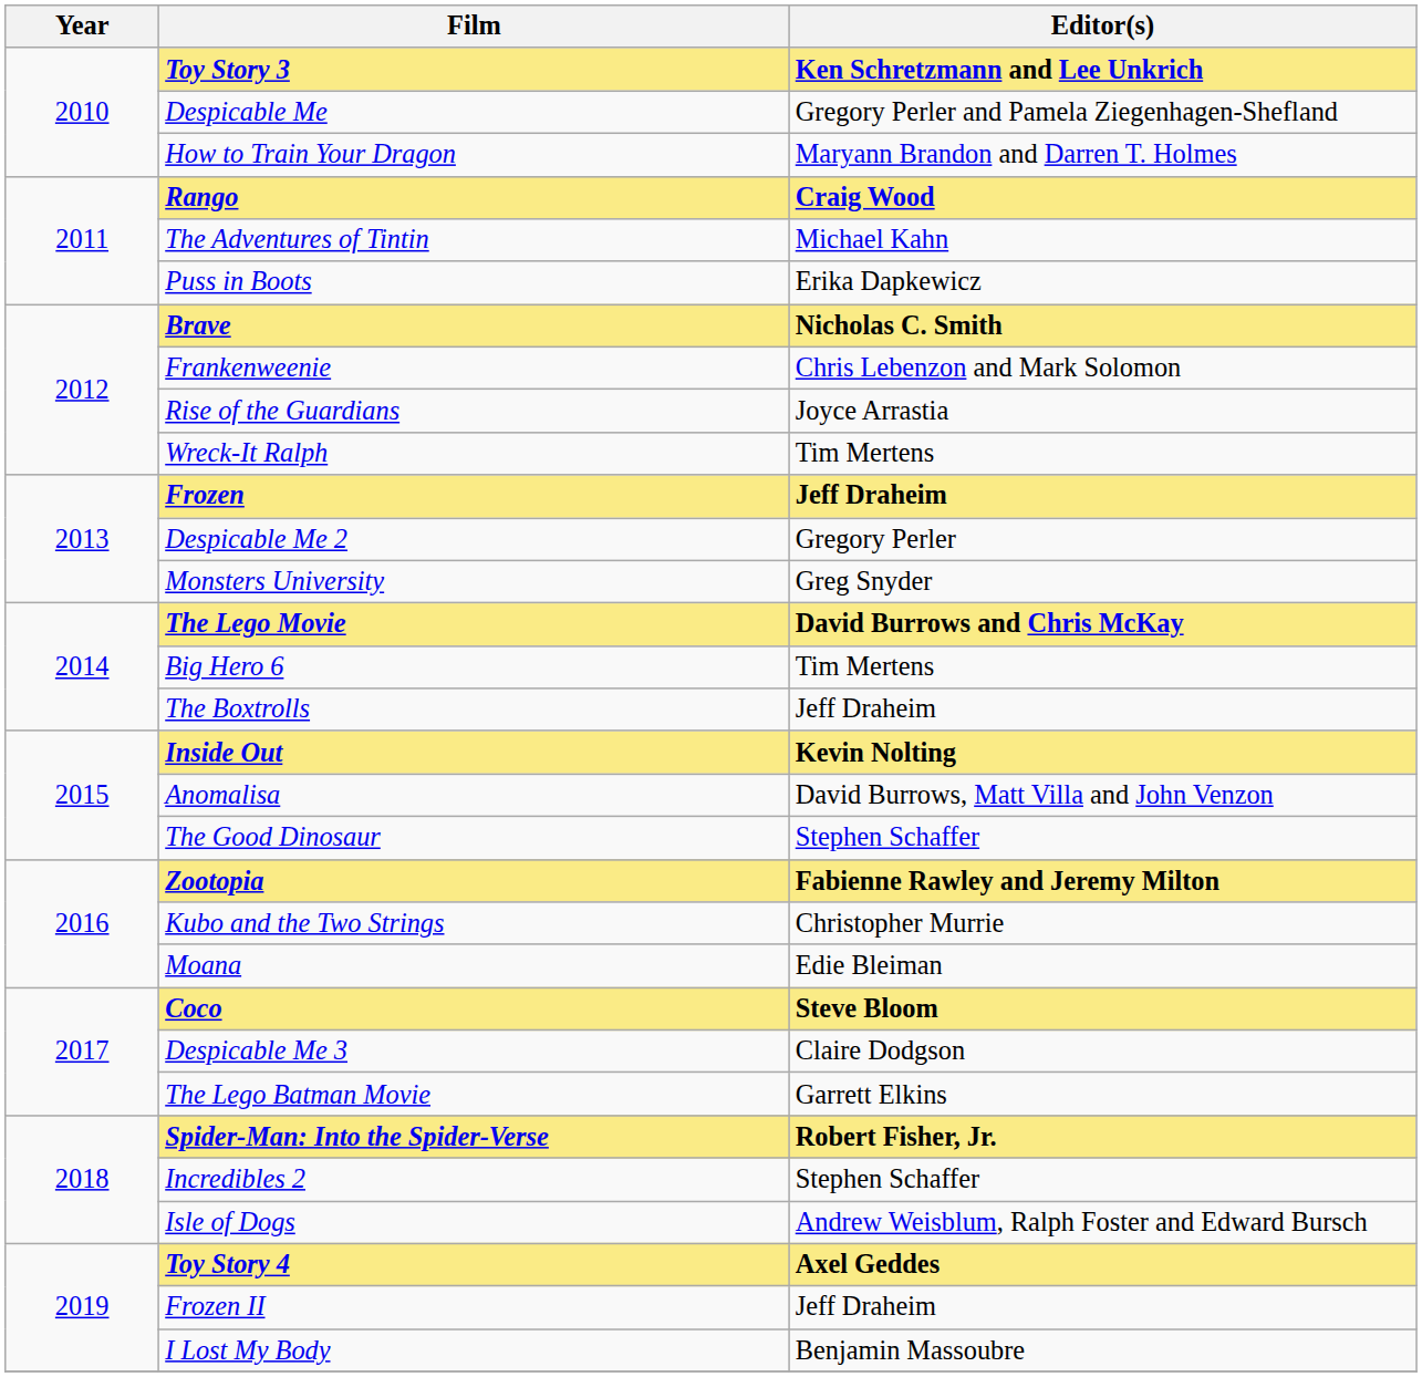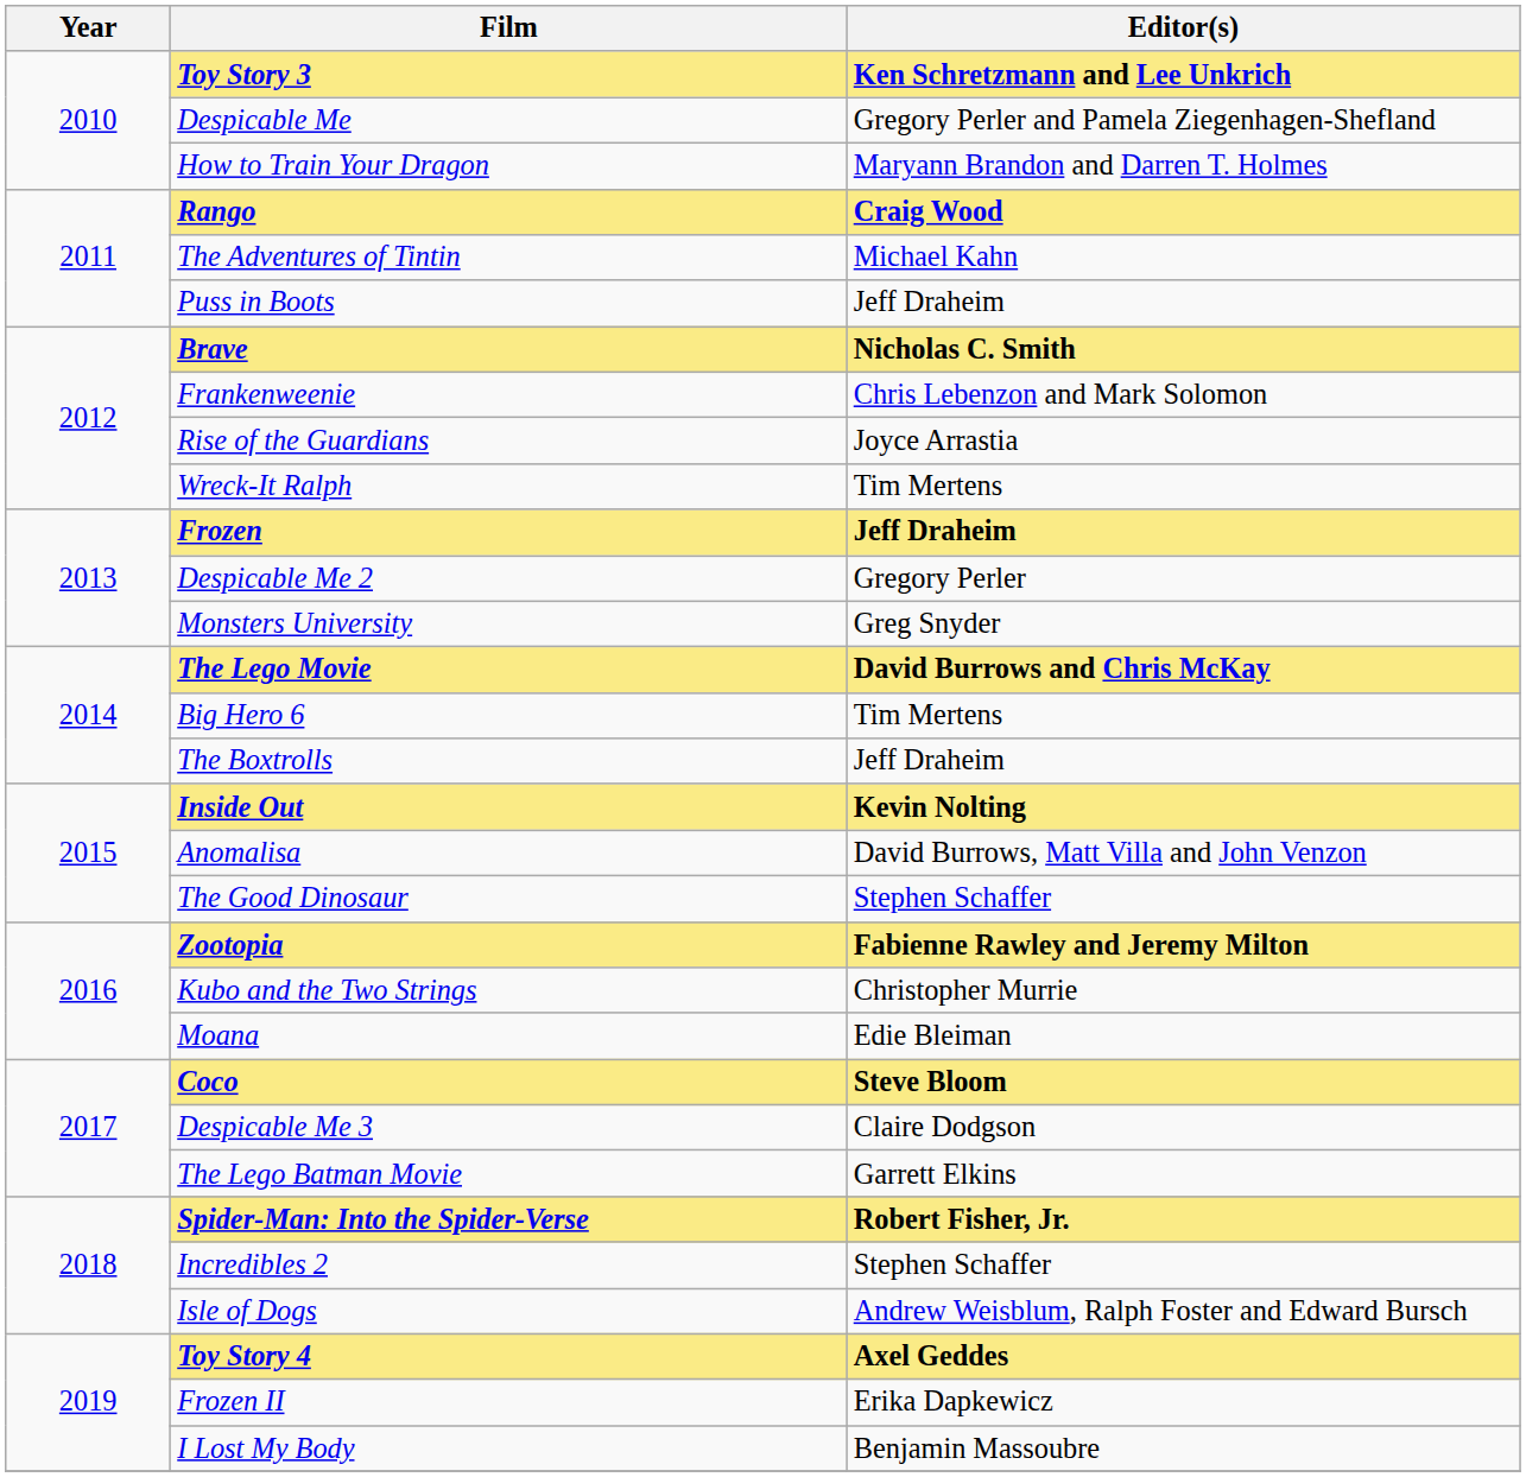 <table class="wikitable" width="95%" cellpadding="5">
 <tr>
 <th width="100"><strong>Year</strong></th>
 <th width="450"><strong>Film</strong></th>
 <th width="450"><strong>Editor(s)</strong></th>
 </tr>
 <tr>
 <td rowspan="3" style="text-align:center;"><a href='#'>2010</a><br></td>
 <td style="background:#FAEB86;"><strong><em><a href='#'>Toy Story 3</a></em></strong></td>
 <td style="background:#FAEB86;"><strong><a href='#'>Ken Schretzmann</a> and <a href='#'>Lee Unkrich</a></strong></td>
 </tr>
 <tr>
 <td><em><a href='#'>Despicable Me</a></em></td>
 <td>Gregory Perler and Pamela Ziegenhagen-Shefland</td>
 </tr>
 <tr>
 <td><em><a href='#'>How to Train Your Dragon</a></em></td>
 <td><a href='#'>Maryann Brandon</a> and <a href='#'>Darren T. Holmes</a></td>
 </tr>
 <tr>
 <td rowspan="3" style="text-align:center;"><a href='#'>2011</a><br></td>
 <td style="background:#FAEB86;"><strong><em><a href='#'>Rango</a></em></strong></td>
 <td style="background:#FAEB86;"><strong><a href='#'>Craig Wood</a></strong></td>
 </tr>
 <tr>
 <td><em><a href='#'>The Adventures of Tintin</a></em></td>
 <td><a href='#'>Michael Kahn</a></td>
 </tr>
 <tr>
 <td><em><a href='#'>Puss in Boots</a></em></td>
-<td>Erika Dapkewicz</td>
+<td>Jeff Draheim</td>
 </tr>
 <tr>
 <td rowspan="4" style="text-align:center;"><a href='#'>2012</a><br></td>
 <td style="background:#FAEB86;"><strong><em><a href='#'>Brave</a></em></strong></td>
 <td style="background:#FAEB86;"><strong>Nicholas C. Smith</strong></td>
 </tr>
 <tr>
 <td><em><a href='#'>Frankenweenie</a></em></td>
 <td><a href='#'>Chris Lebenzon</a> and Mark Solomon</td>
 </tr>
 <tr>
 <td><em><a href='#'>Rise of the Guardians</a></em></td>
 <td>Joyce Arrastia</td>
 </tr>
 <tr>
 <td><em><a href='#'>Wreck-It Ralph</a></em></td>
 <td>Tim Mertens</td>
 </tr>
 <tr>
 <td rowspan="3" style="text-align:center;"><a href='#'>2013</a><br></td>
 <td style="background:#FAEB86;"><strong><em><a href='#'>Frozen</a></em></strong></td>
 <td style="background:#FAEB86;"><strong>Jeff Draheim</strong></td>
 </tr>
 <tr>
 <td><em><a href='#'>Despicable Me 2</a></em></td>
 <td>Gregory Perler</td>
 </tr>
 <tr>
 <td><em><a href='#'>Monsters University</a></em></td>
 <td>Greg Snyder</td>
 </tr>
 <tr>
 <td rowspan="3" style="text-align:center;"><a href='#'>2014</a><br></td>
 <td style="background:#FAEB86;"><strong><em><a href='#'>The Lego Movie</a></em></strong></td>
 <td style="background:#FAEB86;"><strong>David Burrows and <a href='#'>Chris McKay</a></strong></td>
 </tr>
 <tr>
 <td><em><a href='#'>Big Hero 6</a></em></td>
 <td>Tim Mertens</td>
 </tr>
 <tr>
 <td><em><a href='#'>The Boxtrolls</a></em></td>
 <td>Jeff Draheim</td>
 </tr>
 <tr>
 <td rowspan="3" style="text-align:center;"><a href='#'>2015</a><br></td>
 <td style="background:#FAEB86;"><strong><em><a href='#'>Inside Out</a></em></strong></td>
 <td style="background:#FAEB86;"><strong>Kevin Nolting</strong></td>
 </tr>
 <tr>
 <td><em><a href='#'>Anomalisa</a></em></td>
 <td>David Burrows, <a href='#'>Matt Villa</a> and <a href='#'>John Venzon</a></td>
 </tr>
 <tr>
 <td><em><a href='#'>The Good Dinosaur</a></em></td>
 <td><a href='#'>Stephen Schaffer</a></td>
 </tr>
 <tr>
 <td rowspan="3" style="text-align:center;"><a href='#'>2016</a><br></td>
 <td style="background:#FAEB86;"><strong><em><a href='#'>Zootopia</a></em></strong></td>
 <td style="background:#FAEB86;"><strong>Fabienne Rawley and Jeremy Milton</strong></td>
 </tr>
 <tr>
 <td><em><a href='#'>Kubo and the Two Strings</a></em></td>
 <td>Christopher Murrie</td>
 </tr>
 <tr>
 <td><em><a href='#'>Moana</a></em></td>
 <td>Edie Bleiman</td>
 </tr>
 <tr>
 <td rowspan="3" style="text-align:center;"><a href='#'>2017</a><br></td>
 <td style="background:#FAEB86;"><strong><em><a href='#'>Coco</a></em></strong></td>
 <td style="background:#FAEB86;"><strong>Steve Bloom</strong></td>
 </tr>
 <tr>
 <td><em><a href='#'>Despicable Me 3</a></em></td>
 <td>Claire Dodgson</td>
 </tr>
 <tr>
 <td><em><a href='#'>The Lego Batman Movie</a></em></td>
 <td>Garrett Elkins</td>
 </tr>
 <tr>
 <td rowspan="3" style="text-align:center;"><a href='#'>2018</a><br></td>
 <td style="background:#FAEB86;"><strong><em><a href='#'>Spider-Man: Into the Spider-Verse</a></em></strong></td>
 <td style="background:#FAEB86;"><strong>Robert Fisher, Jr.</strong></td>
 </tr>
 <tr>
 <td><em><a href='#'>Incredibles 2</a></em></td>
 <td>Stephen Schaffer</td>
 </tr>
 <tr>
 <td><em><a href='#'>Isle of Dogs</a></em></td>
 <td><a href='#'>Andrew Weisblum</a>, Ralph Foster and Edward Bursch</td>
 </tr>
 <tr>
 <td rowspan="3" style="text-align:center;"><a href='#'>2019</a><br></td>
 <td style="background:#FAEB86;"><strong><em><a href='#'>Toy Story 4</a></em></strong></td>
 <td style="background:#FAEB86;"><strong>Axel Geddes</strong></td>
 </tr>
 <tr>
 <td><em><a href='#'>Frozen II</a></em></td>
-<td>Jeff Draheim</td>
+<td>Erika Dapkewicz</td>
 </tr>
 <tr>
 <td><em><a href='#'>I Lost My Body</a></em></td>
 <td>Benjamin Massoubre</td>
 </tr>
 <tr>
 </tr>
 </table>
